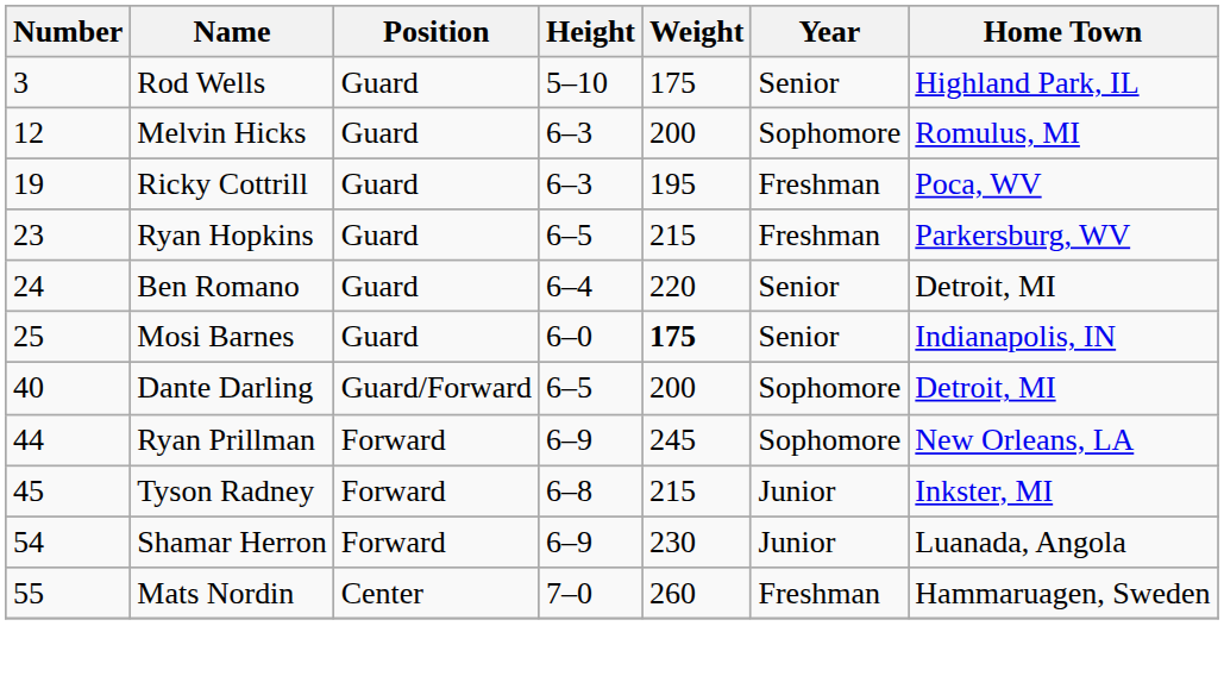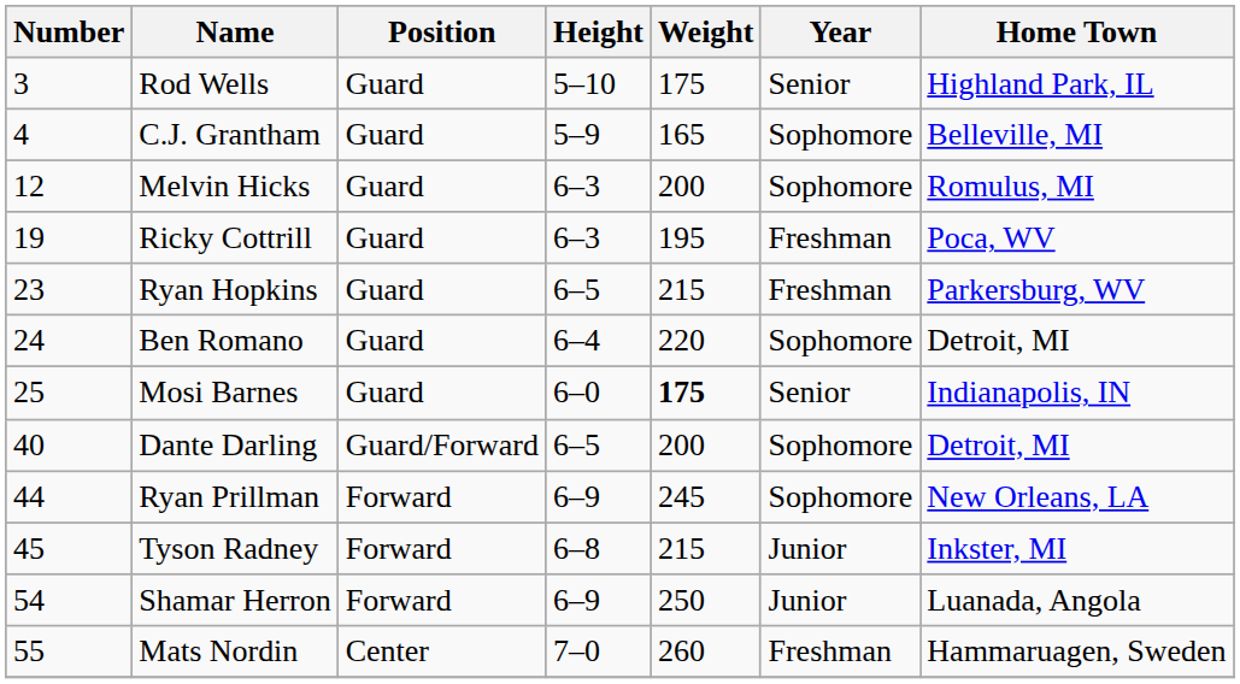 <table class="wikitable" style="font-size: 95%;">
 <tr>
 <th>Number</th>
 <th>Name</th>
 <th>Position</th>
 <th>Height</th>
 <th>Weight</th>
 <th>Year</th>
 <th>Home Town</th>
 </tr>
 <tr>
 <td>3</td>
 <td>Rod Wells</td>
 <td>Guard</td>
 <td>5–10</td>
 <td>175</td>
 <td>Senior</td>
 <td><a href='#'>Highland Park, IL</a></td>
+</tr>
+<tr>
+<td>4</td>
+<td>C.J. Grantham</td>
+<td>Guard</td>
+<td>5–9</td>
+<td>165</td>
+<td>Sophomore</td>
+<td><a href='#'>Belleville, MI</a></td>
 </tr>
 <tr>
 <td>12</td>
 <td>Melvin Hicks</td>
 <td>Guard</td>
 <td>6–3</td>
 <td>200</td>
 <td>Sophomore</td>
 <td><a href='#'>Romulus, MI</a></td>
 </tr>
 <tr>
 <td>19</td>
 <td>Ricky Cottrill</td>
 <td>Guard</td>
 <td>6–3</td>
 <td>195</td>
 <td>Freshman</td>
 <td><a href='#'>Poca, WV</a></td>
 </tr>
 <tr>
 <td>23</td>
 <td>Ryan Hopkins</td>
 <td>Guard</td>
 <td>6–5</td>
 <td>215</td>
 <td>Freshman</td>
 <td><a href='#'>Parkersburg, WV</a></td>
 </tr>
 <tr>
 <td>24</td>
 <td>Ben Romano</td>
 <td>Guard</td>
 <td>6–4</td>
 <td>220</td>
-<td>Senior</td>
+<td>Sophomore</td>
 <td>Detroit, MI</td>
 </tr>
 <tr>
 <td>25</td>
 <td>Mosi Barnes</td>
 <td>Guard</td>
 <td>6–0</td>
 <td><strong>175</strong></td>
 <td>Senior</td>
 <td><a href='#'>Indianapolis, IN</a></td>
 </tr>
 <tr>
 <td>40</td>
 <td>Dante Darling</td>
 <td>Guard/Forward</td>
 <td>6–5</td>
 <td>200</td>
 <td>Sophomore</td>
 <td><a href='#'>Detroit, MI</a></td>
 </tr>
 <tr>
 <td>44</td>
 <td>Ryan Prillman</td>
 <td>Forward</td>
 <td>6–9</td>
 <td>245</td>
 <td>Sophomore</td>
 <td><a href='#'>New Orleans, LA</a></td>
 </tr>
 <tr>
 <td>45</td>
 <td>Tyson Radney</td>
 <td>Forward</td>
 <td>6–8</td>
 <td>215</td>
 <td>Junior</td>
 <td><a href='#'>Inkster, MI</a></td>
 </tr>
 <tr>
 <td>54</td>
 <td>Shamar Herron</td>
 <td>Forward</td>
 <td>6–9</td>
-<td>230</td>
+<td>250</td>
 <td>Junior</td>
 <td>Luanada, Angola</td>
 </tr>
 <tr>
 <td>55</td>
 <td>Mats Nordin</td>
 <td>Center</td>
 <td>7–0</td>
 <td>260</td>
 <td>Freshman</td>
 <td>Hammaruagen, Sweden</td>
 </tr>
 <tr>
 </tr>
 </table>
